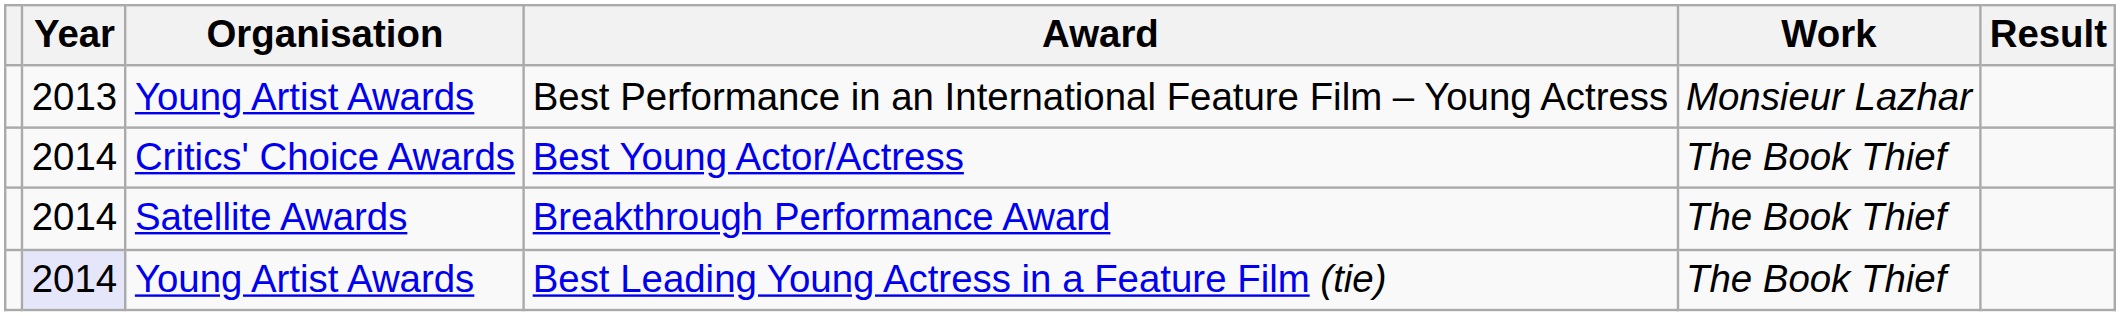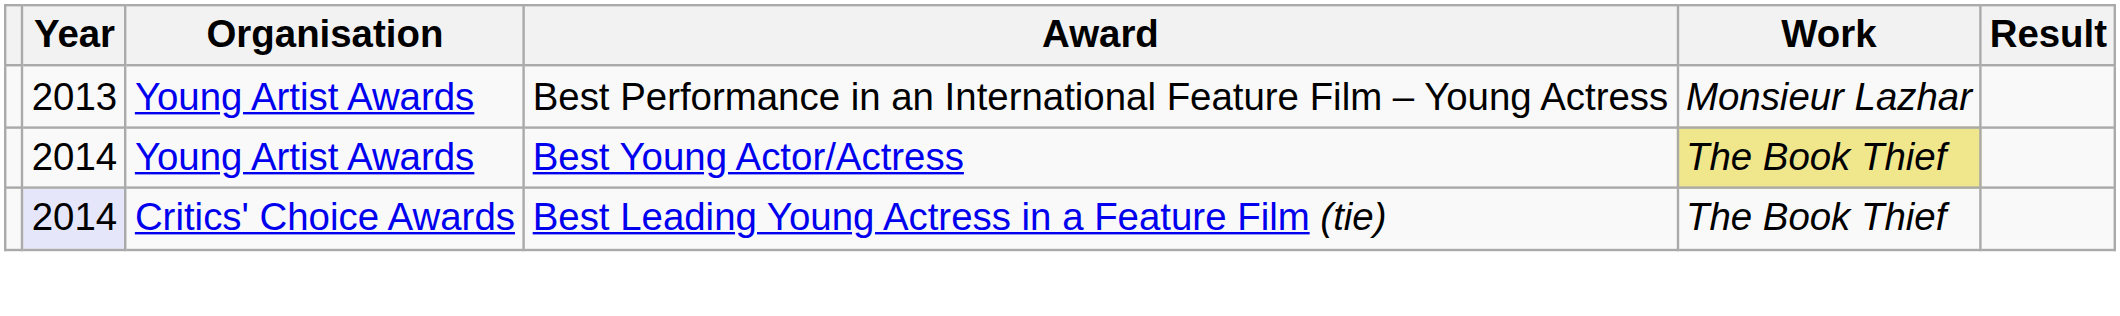 <table class="wikitable sortable">
 <tr>
 <th></th>
 <th scope="col">Year</th>
 <th scope="col">Organisation</th>
 <th scope="col">Award</th>
 <th scope="col">Work</th>
 <th scope="col">Result</th>
 </tr>
 <tr>
 <td></td>
 <td>2013</td>
 <td scope="row"><a href='#'>Young Artist Awards</a></td>
 <td>Best Performance in an International Feature Film – Young Actress</td>
 <td><em>Monsieur Lazhar</em></td>
 <td></td>
 </tr>
 <tr>
 <td></td>
 <td>2014</td>
-<td><a href='#'>Critics' Choice Awards</a></td>
+<td><a href='#'>Young Artist Awards</a></td>
 <td scope="row"><a href='#'>Best Young Actor/Actress</a></td>
-<td><em>The Book Thief</em></td>
-<td></td>
-</tr>
-<tr>
-<td></td>
-<td>2014</td>
-<td><a href='#'>Satellite Awards</a></td>
-<td scope="row"><a href='#'>Breakthrough Performance Award</a><br></td>
-<td><em>The Book Thief</em></td>
+<td style="background: khaki;"><em>The Book Thief</em></td>
 <td></td>
 </tr>
 <tr>
 <td></td>
 <td style="background: lavender;">2014</td>
-<td><a href='#'>Young Artist Awards</a></td>
+<td><a href='#'>Critics' Choice Awards</a></td>
 <td scope="row"><a href='#'>Best Leading Young Actress in a Feature Film</a> <em>(tie)</em></td>
 <td rowspan=4><em>The Book Thief</em></td>
 <td></td>
 </tr>
 </table>
